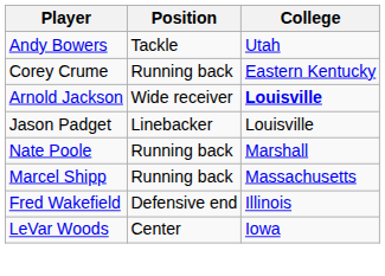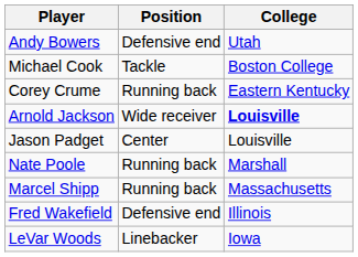 <table class="wikitable">
 <tr>
 <th>Player</th>
 <th>Position</th>
 <th>College</th>
 </tr>
 <tr>
 <td><a href='#'>Andy Bowers</a></td>
+<td>Defensive end</td>
+<td><a href='#'>Utah</a></td>
+</tr>
+<tr>
+<td>Michael Cook</td>
 <td>Tackle</td>
-<td><a href='#'>Utah</a></td>
+<td><a href='#'>Boston College</a></td>
 </tr>
 <tr>
 <td>Corey Crume</td>
 <td>Running back</td>
 <td><a href='#'>Eastern Kentucky</a></td>
 </tr>
 <tr>
 <td><a href='#'>Arnold Jackson</a></td>
 <td>Wide receiver</td>
 <td><strong><a href='#'>Louisville</a></strong></td>
 </tr>
 <tr>
 <td>Jason Padget</td>
-<td>Linebacker</td>
+<td>Center</td>
 <td>Louisville</td>
 </tr>
 <tr>
 <td><a href='#'>Nate Poole</a></td>
 <td>Running back</td>
 <td><a href='#'>Marshall</a></td>
 </tr>
 <tr>
 <td><a href='#'>Marcel Shipp</a></td>
 <td>Running back</td>
 <td><a href='#'>Massachusetts</a></td>
 </tr>
 <tr>
 <td><a href='#'>Fred Wakefield</a></td>
 <td>Defensive end</td>
 <td><a href='#'>Illinois</a></td>
 </tr>
 <tr>
 <td><a href='#'>LeVar Woods</a></td>
-<td>Center</td>
+<td>Linebacker</td>
 <td><a href='#'>Iowa</a></td>
 </tr>
 </table>
